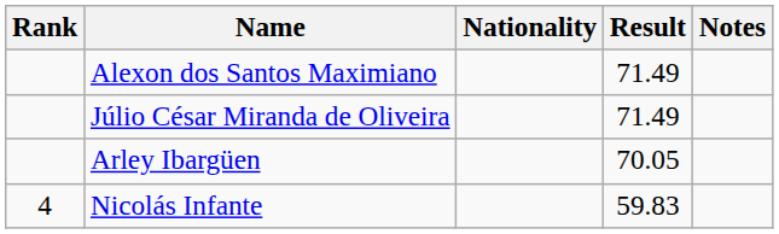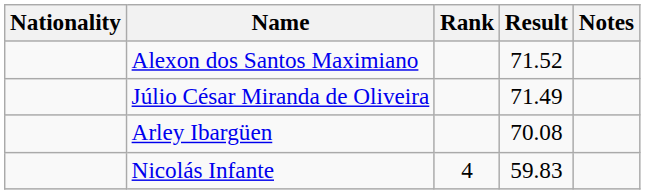 <table class="wikitable sortable" style="text-align:center">
 <tr>
+<th>Nationality</th>
+<th>Name</th>
 <th>Rank</th>
-<th>Name</th>
-<th>Nationality</th>
 <th>Result</th>
 <th>Notes</th>
 </tr>
 <tr>
+<td align=left></td>
+<td align=left><a href='#'>Alexon dos Santos Maximiano</a></td>
 <td align=center></td>
-<td align=left><a href='#'>Alexon dos Santos Maximiano</a></td>
+<td>71.52</td>
+<td></td>
+</tr>
+<tr>
 <td align=left></td>
+<td align=left><a href='#'>Júlio César Miranda de Oliveira</a></td>
+<td align=center></td>
 <td>71.49</td>
 <td></td>
 </tr>
 <tr>
+<td align=left></td>
+<td align=left><a href='#'>Arley Ibargüen</a></td>
 <td align=center></td>
-<td align=left><a href='#'>Júlio César Miranda de Oliveira</a></td>
-<td align=left></td>
-<td>71.49</td>
+<td>70.08</td>
 <td></td>
 </tr>
 <tr>
-<td align=center></td>
-<td align=left><a href='#'>Arley Ibargüen</a></td>
 <td align=left></td>
-<td>70.05</td>
-<td></td>
-</tr>
-<tr>
+<td align=left><a href='#'>Nicolás Infante</a></td>
 <td align=center>4</td>
-<td align=left><a href='#'>Nicolás Infante</a></td>
-<td align=left></td>
 <td>59.83</td>
 <td></td>
 </tr>
 </table>
